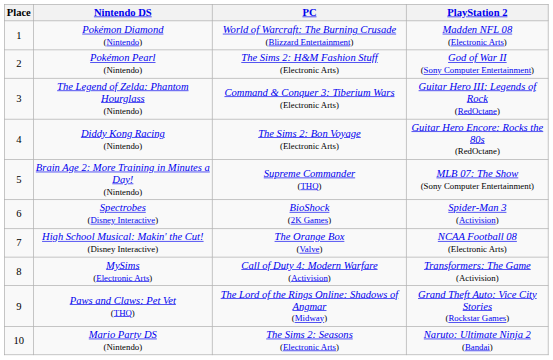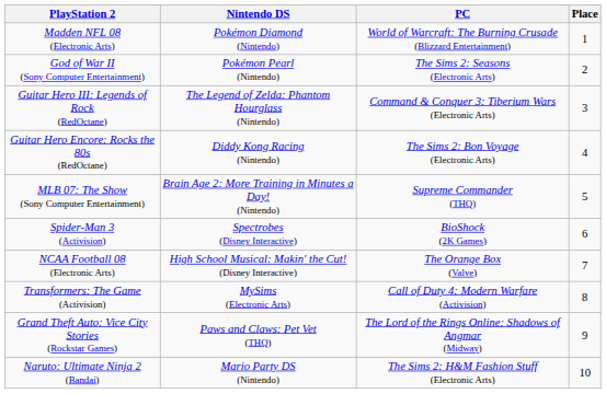 <table class="wikitable"  style="width:825px; text-align:center;">
 <tr>
-<th>Place</th>
+<th><a href='#'>PlayStation 2</a></th>
 <th><a href='#'>Nintendo DS</a></th>
 <th><a href='#'>PC</a></th>
-<th><a href='#'>PlayStation 2</a></th>
+<th>Place</th>
 </tr>
 <tr>
-<td>1</td>
+<td><em><a href='#'>Madden NFL 08</a></em><br><small>(<a href='#'>Electronic Arts</a>)</small></td>
 <td><em><a href='#'>Pokémon Diamond</a></em><br><small>(<a href='#'>Nintendo</a>)</small></td>
 <td><em><a href='#'>World of Warcraft: The Burning Crusade</a></em><br><small>(<a href='#'>Blizzard Entertainment</a>)</small></td>
-<td><em><a href='#'>Madden NFL 08</a></em><br><small>(<a href='#'>Electronic Arts</a>)</small></td>
+<td>1</td>
 </tr>
 <tr>
+<td><em><a href='#'>God of War II</a></em><br><small>(<a href='#'>Sony Computer Entertainment</a>)</small></td>
+<td><em><a href='#'>Pokémon Pearl</a></em><br><small>(Nintendo)</small></td>
+<td><em><a href='#'>The Sims 2: Seasons</a></em><br><small>(<a href='#'>Electronic Arts</a>)</small></td>
 <td>2</td>
-<td><em><a href='#'>Pokémon Pearl</a></em><br><small>(Nintendo)</small></td>
-<td><em><a href='#'>The Sims 2: H&M Fashion Stuff</a></em><br><small>(Electronic Arts)</small></td>
-<td><em><a href='#'>God of War II</a></em><br><small>(<a href='#'>Sony Computer Entertainment</a>)</small></td>
 </tr>
 <tr>
-<td>3</td>
+<td><em><a href='#'>Guitar Hero III: Legends of Rock</a></em><br><small>(<a href='#'>RedOctane</a>)</small></td>
 <td><em><a href='#'>The Legend of Zelda: Phantom Hourglass</a></em><br><small>(Nintendo)</small></td>
 <td><em><a href='#'>Command & Conquer 3: Tiberium Wars</a></em><br><small>(Electronic Arts)</small></td>
-<td><em><a href='#'>Guitar Hero III: Legends of Rock</a></em><br><small>(<a href='#'>RedOctane</a>)</small></td>
+<td>3</td>
 </tr>
 <tr>
-<td>4</td>
+<td><em><a href='#'>Guitar Hero Encore: Rocks the 80s</a></em><br><small>(RedOctane)</small></td>
 <td><em><a href='#'>Diddy Kong Racing</a></em><br><small>(Nintendo)</small></td>
 <td><em><a href='#'>The Sims 2: Bon Voyage</a></em><br><small>(Electronic Arts)</small></td>
-<td><em><a href='#'>Guitar Hero Encore: Rocks the 80s</a></em><br><small>(RedOctane)</small></td>
+<td>4</td>
 </tr>
 <tr>
-<td>5</td>
+<td><em><a href='#'>MLB 07: The Show</a></em><br><small>(Sony Computer Entertainment)</small></td>
 <td><em><a href='#'>Brain Age 2: More Training in Minutes a Day!</a></em><br><small>(Nintendo)</small></td>
 <td><em><a href='#'>Supreme Commander</a></em><br><small>(<a href='#'>THQ</a>)</small></td>
-<td><em><a href='#'>MLB 07: The Show</a></em><br><small>(Sony Computer Entertainment)</small></td>
+<td>5</td>
 </tr>
 <tr>
-<td>6</td>
+<td><em><a href='#'>Spider-Man 3</a></em><br><small>(<a href='#'>Activision</a>)</small></td>
 <td><em><a href='#'>Spectrobes</a></em><br><small>(<a href='#'>Disney Interactive</a>)</small></td>
 <td><em><a href='#'>BioShock</a></em><br><small>(<a href='#'>2K Games</a>)</small></td>
-<td><em><a href='#'>Spider-Man 3</a></em><br><small>(<a href='#'>Activision</a>)</small></td>
+<td>6</td>
 </tr>
 <tr>
-<td>7</td>
+<td><em><a href='#'>NCAA Football 08</a></em><br><small>(Electronic Arts)</small></td>
 <td><em><a href='#'>High School Musical: Makin' the Cut!</a></em><br><small>(Disney Interactive)</small></td>
 <td><em><a href='#'>The Orange Box</a></em><br><small>(<a href='#'>Valve</a>)</small></td>
-<td><em><a href='#'>NCAA Football 08</a></em><br><small>(Electronic Arts)</small></td>
+<td>7</td>
 </tr>
 <tr>
-<td>8</td>
+<td><em><a href='#'>Transformers: The Game</a></em><br><small>(Activision)</small></td>
 <td><em><a href='#'>MySims</a></em><br><small>(<a href='#'>Electronic Arts</a>)</small></td>
 <td><em><a href='#'>Call of Duty 4: Modern Warfare</a></em><br><small>(<a href='#'>Activision</a>)</small></td>
-<td><em><a href='#'>Transformers: The Game</a></em><br><small>(Activision)</small></td>
+<td>8</td>
 </tr>
 <tr>
-<td>9</td>
+<td><em><a href='#'>Grand Theft Auto: Vice City Stories</a></em><br><small>(<a href='#'>Rockstar Games</a>)</small></td>
 <td><em><a href='#'>Paws and Claws: Pet Vet</a></em><br><small>(<a href='#'>THQ</a>)</small></td>
 <td><em><a href='#'>The Lord of the Rings Online: Shadows of Angmar</a></em><br><small>(<a href='#'>Midway</a>)</small></td>
-<td><em><a href='#'>Grand Theft Auto: Vice City Stories</a></em><br><small>(<a href='#'>Rockstar Games</a>)</small></td>
+<td>9</td>
 </tr>
 <tr>
+<td><em><a href='#'>Naruto: Ultimate Ninja 2</a></em><br><small>(<a href='#'>Bandai</a>)</small></td>
+<td><em><a href='#'>Mario Party DS</a></em><br><small>(Nintendo)</small></td>
+<td><em><a href='#'>The Sims 2: H&M Fashion Stuff</a></em><br><small>(Electronic Arts)</small></td>
 <td>10</td>
-<td><em><a href='#'>Mario Party DS</a></em><br><small>(Nintendo)</small></td>
-<td><em><a href='#'>The Sims 2: Seasons</a></em><br><small>(<a href='#'>Electronic Arts</a>)</small></td>
-<td><em><a href='#'>Naruto: Ultimate Ninja 2</a></em><br><small>(<a href='#'>Bandai</a>)</small></td>
 </tr>
 </table>
